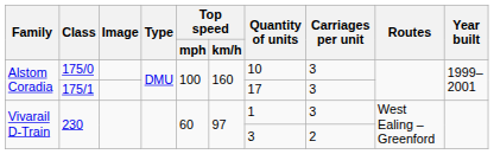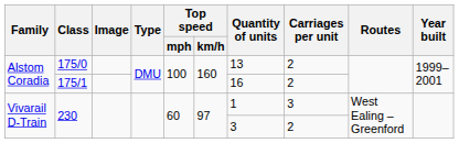 <table class="wikitable">
 <tr>
 <th rowspan="2">Family</th>
 <th rowspan="2">Class</th>
 <th rowspan="2">Image</th>
 <th rowspan="2">Type</th>
 <th colspan="2">Top speed</th>
 <th rowspan="2">Quantity of units</th>
 <th rowspan="2">Carriages per unit</th>
 <th rowspan="2">Routes</th>
 <th rowspan="2">Year built</th>
 </tr>
 <tr>
 <th>mph</th>
 <th>km/h</th>
 </tr>
 <tr>
 <td rowspan="2"><a href='#'>Alstom Coradia</a></td>
 <td><a href='#'>175/0</a></td>
 <td></td>
 <td rowspan="2"><a href='#'>DMU</a></td>
 <td rowspan="2">100</td>
 <td rowspan="2">160</td>
-<td>10</td>
-<td>3</td>
+<td>13</td>
+<td>2</td>
 <td rowspan="2"></td>
 <td rowspan="2">1999–2001</td>
 </tr>
 <tr>
 <td><a href='#'>175/1</a></td>
 <td></td>
-<td>17</td>
-<td>3</td>
+<td>16</td>
+<td>2</td>
 </tr>
 <tr>
 <td rowspan="2"><a href='#'>Vivarail D-Train</a></td>
 <td rowspan="2"><a href='#'>230</a></td>
 <td rowspan="2"></td>
 <td rowspan="2"></td>
 <td rowspan="2">60</td>
 <td rowspan="2">97</td>
 <td>1</td>
 <td>3</td>
 <td rowspan="2">West Ealing – Greenford</td>
 <td rowspan="2"></td>
 </tr>
 <tr>
 <td>3</td>
 <td>2</td>
 </tr>
 </table>
